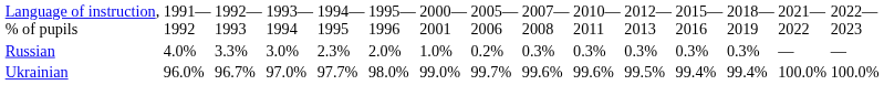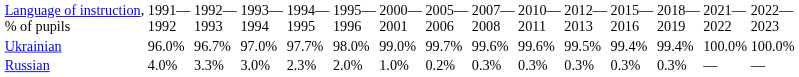 <table class="standard">
 <tr>
 <td><a href='#'>Language of instruction</a>, <br>% of pupils</td>
 <td>1991—<br>1992</td>
 <td>1992—<br>1993</td>
 <td>1993—<br>1994</td>
 <td>1994—<br>1995</td>
 <td>1995—<br>1996</td>
 <td>2000—<br>2001</td>
 <td>2005—<br>2006</td>
 <td>2007—<br>2008</td>
 <td>2010—<br>2011</td>
 <td>2012—<br>2013</td>
 <td>2015—<br>2016</td>
 <td>2018—<br>2019</td>
 <td>2021—<br>2022</td>
 <td>2022—<br>2023</td>
 </tr>
 <tr>
+<td><a href='#'>Ukrainian</a></td>
+<td>96.0%</td>
+<td>96.7%</td>
+<td>97.0%</td>
+<td>97.7%</td>
+<td>98.0%</td>
+<td>99.0%</td>
+<td>99.7%</td>
+<td>99.6%</td>
+<td>99.6%</td>
+<td>99.5%</td>
+<td>99.4%</td>
+<td>99.4%</td>
+<td>100.0%</td>
+<td>100.0%</td>
+</tr>
+<tr>
 <td><a href='#'>Russian</a></td>
 <td>4.0%</td>
 <td>3.3%</td>
 <td>3.0%</td>
 <td>2.3%</td>
 <td>2.0%</td>
 <td>1.0%</td>
 <td>0.2%</td>
 <td>0.3%</td>
 <td>0.3%</td>
 <td>0.3%</td>
 <td>0.3%</td>
 <td>0.3%</td>
 <td>—</td>
 <td>—</td>
 </tr>
 <tr>
-<td><a href='#'>Ukrainian</a></td>
-<td>96.0%</td>
-<td>96.7%</td>
-<td>97.0%</td>
-<td>97.7%</td>
-<td>98.0%</td>
-<td>99.0%</td>
-<td>99.7%</td>
-<td>99.6%</td>
-<td>99.6%</td>
-<td>99.5%</td>
-<td>99.4%</td>
-<td>99.4%</td>
-<td>100.0%</td>
-<td>100.0%</td>
-</tr>
-<tr>
 </tr>
 </table>
